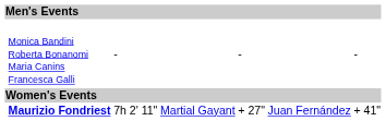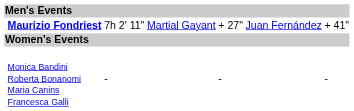 <table>
 <tr style="background:#ccc;">
 <td colspan=7><strong>Men's Events</strong></td>
+</tr>
+<tr>
+<td><br></td>
+<td><strong><a href='#'>Maurizio Fondriest</a></strong><br><small></small></td>
+<td>7h 2' 11"</td>
+<td><a href='#'>Martial Gayant</a><br><small></small></td>
+<td>+ 27"</td>
+<td><a href='#'>Juan Fernández</a><br><small></small></td>
+<td>+ 41"</td>
+</tr>
+<tr style="background:#ccc;">
+<td colspan=7><strong>Women's Events</strong></td>
 </tr>
 <tr>
 <td><br></td>
 <td><strong></strong><br><small><a href='#'>Monica Bandini</a><br><a href='#'>Roberta Bonanomi</a><br><a href='#'>Maria Canins</a><br><a href='#'>Francesca Galli</a></small></td>
 <td>-</td>
 <td></td>
 <td>-</td>
 <td></td>
 <td>-</td>
 </tr>
-<tr style="background:#ccc;">
-<td colspan=7><strong>Women's Events</strong></td>
-</tr>
-<tr>
-<td><br></td>
-<td><strong><a href='#'>Maurizio Fondriest</a></strong><br><small></small></td>
-<td>7h 2' 11"</td>
-<td><a href='#'>Martial Gayant</a><br><small></small></td>
-<td>+ 27"</td>
-<td><a href='#'>Juan Fernández</a><br><small></small></td>
-<td>+ 41"</td>
-</tr>
 </table>
